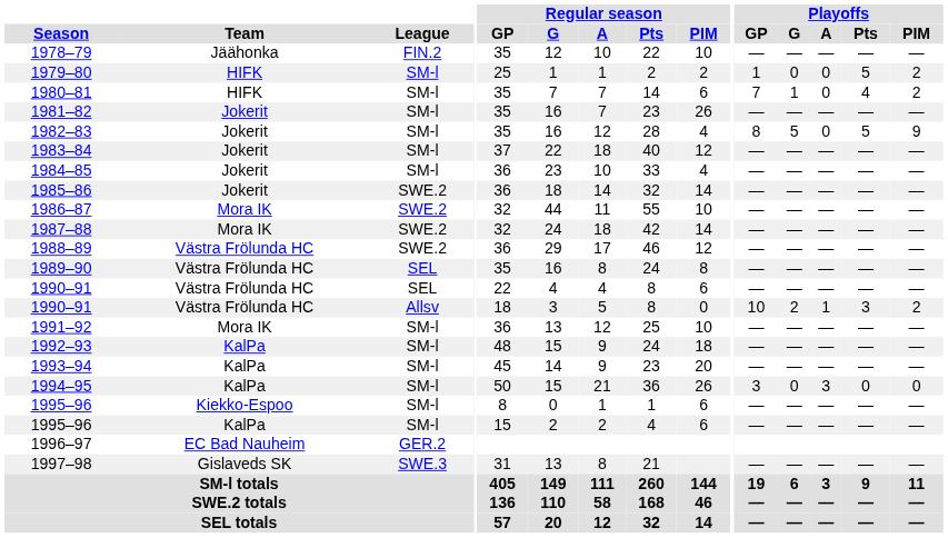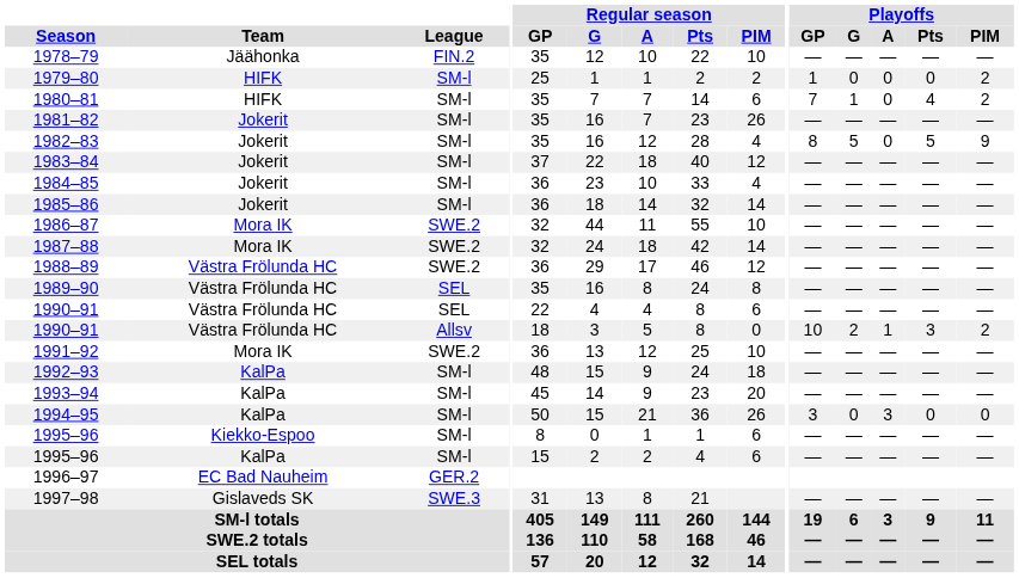 <table border="0" cellpadding="1" cellspacing="0" style="text-align:center; width:60em">
 <tr bgcolor="#e0e0e0">
 <th colspan="3" bgcolor="#ffffff"></th>
 <th rowspan="100" bgcolor="#ffffff"></th>
 <th colspan="5"><a href='#'>Regular season</a></th>
 <th rowspan="100" bgcolor="#ffffff"></th>
 <th colspan="5"><a href='#'>Playoffs</a></th>
 </tr>
 <tr bgcolor="#e0e0e0">
 <th><a href='#'>Season</a></th>
 <th>Team</th>
 <th>League</th>
 <th>GP</th>
 <th><a href='#'>G</a></th>
 <th><a href='#'>A</a></th>
 <th><a href='#'>Pts</a></th>
 <th><a href='#'>PIM</a></th>
 <th>GP</th>
 <th>G</th>
 <th>A</th>
 <th>Pts</th>
 <th>PIM</th>
 </tr>
 <tr>
 <td><a href='#'>1978–79</a></td>
 <td>Jäähonka</td>
 <td><a href='#'>FIN.2</a></td>
 <td>35</td>
 <td>12</td>
 <td>10</td>
 <td>22</td>
 <td>10</td>
 <td>—</td>
 <td>—</td>
 <td>—</td>
 <td>—</td>
 <td>—</td>
 </tr>
 <tr bgcolor="#f0f0f0">
 <td><a href='#'>1979–80</a></td>
 <td><a href='#'>HIFK</a></td>
 <td><a href='#'>SM-l</a></td>
 <td>25</td>
 <td>1</td>
 <td>1</td>
 <td>2</td>
 <td>2</td>
 <td>1</td>
 <td>0</td>
 <td>0</td>
-<td>5</td>
+<td>0</td>
 <td>2</td>
 </tr>
 <tr>
 <td><a href='#'>1980–81</a></td>
 <td>HIFK</td>
 <td>SM-l</td>
 <td>35</td>
 <td>7</td>
 <td>7</td>
 <td>14</td>
 <td>6</td>
 <td>7</td>
 <td>1</td>
 <td>0</td>
 <td>4</td>
 <td>2</td>
 </tr>
 <tr bgcolor="#f0f0f0">
 <td><a href='#'>1981–82</a></td>
 <td><a href='#'>Jokerit</a></td>
 <td>SM-l</td>
 <td>35</td>
 <td>16</td>
 <td>7</td>
 <td>23</td>
 <td>26</td>
 <td>—</td>
 <td>—</td>
 <td>—</td>
 <td>—</td>
 <td>—</td>
 </tr>
 <tr>
 <td><a href='#'>1982–83</a></td>
 <td>Jokerit</td>
 <td>SM-l</td>
 <td>35</td>
 <td>16</td>
 <td>12</td>
 <td>28</td>
 <td>4</td>
 <td>8</td>
 <td>5</td>
 <td>0</td>
 <td>5</td>
 <td>9</td>
 </tr>
 <tr bgcolor="#f0f0f0">
 <td><a href='#'>1983–84</a></td>
 <td>Jokerit</td>
 <td>SM-l</td>
 <td>37</td>
 <td>22</td>
 <td>18</td>
 <td>40</td>
 <td>12</td>
 <td>—</td>
 <td>—</td>
 <td>—</td>
 <td>—</td>
 <td>—</td>
 </tr>
 <tr>
 <td><a href='#'>1984–85</a></td>
 <td>Jokerit</td>
 <td>SM-l</td>
 <td>36</td>
 <td>23</td>
 <td>10</td>
 <td>33</td>
 <td>4</td>
 <td>—</td>
 <td>—</td>
 <td>—</td>
 <td>—</td>
 <td>—</td>
 </tr>
 <tr bgcolor="#f0f0f0">
 <td><a href='#'>1985–86</a></td>
 <td>Jokerit</td>
-<td>SWE.2</td>
+<td>SM-l</td>
 <td>36</td>
 <td>18</td>
 <td>14</td>
 <td>32</td>
 <td>14</td>
 <td>—</td>
 <td>—</td>
 <td>—</td>
 <td>—</td>
 <td>—</td>
 </tr>
 <tr>
 <td><a href='#'>1986–87</a></td>
 <td><a href='#'>Mora IK</a></td>
 <td><a href='#'>SWE.2</a></td>
 <td>32</td>
 <td>44</td>
 <td>11</td>
 <td>55</td>
 <td>10</td>
 <td>—</td>
 <td>—</td>
 <td>—</td>
 <td>—</td>
 <td>—</td>
 </tr>
 <tr bgcolor="#f0f0f0">
 <td><a href='#'>1987–88</a></td>
 <td>Mora IK</td>
 <td>SWE.2</td>
 <td>32</td>
 <td>24</td>
 <td>18</td>
 <td>42</td>
 <td>14</td>
 <td>—</td>
 <td>—</td>
 <td>—</td>
 <td>—</td>
 <td>—</td>
 </tr>
 <tr>
 <td><a href='#'>1988–89</a></td>
 <td><a href='#'>Västra Frölunda HC</a></td>
 <td>SWE.2</td>
 <td>36</td>
 <td>29</td>
 <td>17</td>
 <td>46</td>
 <td>12</td>
 <td>—</td>
 <td>—</td>
 <td>—</td>
 <td>—</td>
 <td>—</td>
 </tr>
 <tr bgcolor="#f0f0f0">
 <td><a href='#'>1989–90</a></td>
 <td>Västra Frölunda HC</td>
 <td><a href='#'>SEL</a></td>
 <td>35</td>
 <td>16</td>
 <td>8</td>
 <td>24</td>
 <td>8</td>
 <td>—</td>
 <td>—</td>
 <td>—</td>
 <td>—</td>
 <td>—</td>
 </tr>
 <tr>
 <td><a href='#'>1990–91</a></td>
 <td>Västra Frölunda HC</td>
 <td>SEL</td>
 <td>22</td>
 <td>4</td>
 <td>4</td>
 <td>8</td>
 <td>6</td>
 <td>—</td>
 <td>—</td>
 <td>—</td>
 <td>—</td>
 <td>—</td>
 </tr>
 <tr bgcolor="#f0f0f0">
 <td><a href='#'>1990–91</a></td>
 <td>Västra Frölunda HC</td>
 <td><a href='#'>Allsv</a></td>
 <td>18</td>
 <td>3</td>
 <td>5</td>
 <td>8</td>
 <td>0</td>
 <td>10</td>
 <td>2</td>
 <td>1</td>
 <td>3</td>
 <td>2</td>
 </tr>
 <tr>
 <td><a href='#'>1991–92</a></td>
 <td>Mora IK</td>
-<td>SM-l</td>
+<td>SWE.2</td>
 <td>36</td>
 <td>13</td>
 <td>12</td>
 <td>25</td>
 <td>10</td>
 <td>—</td>
 <td>—</td>
 <td>—</td>
 <td>—</td>
 <td>—</td>
 </tr>
 <tr bgcolor="#f0f0f0">
 <td><a href='#'>1992–93</a></td>
 <td><a href='#'>KalPa</a></td>
 <td>SM-l</td>
 <td>48</td>
 <td>15</td>
 <td>9</td>
 <td>24</td>
 <td>18</td>
 <td>—</td>
 <td>—</td>
 <td>—</td>
 <td>—</td>
 <td>—</td>
 </tr>
 <tr>
 <td><a href='#'>1993–94</a></td>
 <td>KalPa</td>
 <td>SM-l</td>
 <td>45</td>
 <td>14</td>
 <td>9</td>
 <td>23</td>
 <td>20</td>
 <td>—</td>
 <td>—</td>
 <td>—</td>
 <td>—</td>
 <td>—</td>
 </tr>
 <tr bgcolor="#f0f0f0">
 <td><a href='#'>1994–95</a></td>
 <td>KalPa</td>
 <td>SM-l</td>
 <td>50</td>
 <td>15</td>
 <td>21</td>
 <td>36</td>
 <td>26</td>
 <td>3</td>
 <td>0</td>
 <td>3</td>
 <td>0</td>
 <td>0</td>
 </tr>
 <tr>
 <td><a href='#'>1995–96</a></td>
 <td><a href='#'>Kiekko-Espoo</a></td>
 <td>SM-l</td>
 <td>8</td>
 <td>0</td>
 <td>1</td>
 <td>1</td>
 <td>6</td>
 <td>—</td>
 <td>—</td>
 <td>—</td>
 <td>—</td>
 <td>—</td>
 </tr>
 <tr bgcolor="#f0f0f0">
 <td>1995–96</td>
 <td>KalPa</td>
 <td>SM-l</td>
 <td>15</td>
 <td>2</td>
 <td>2</td>
 <td>4</td>
 <td>6</td>
 <td>—</td>
 <td>—</td>
 <td>—</td>
 <td>—</td>
 <td>—</td>
 </tr>
 <tr>
 <td>1996–97</td>
 <td><a href='#'>EC Bad Nauheim</a></td>
 <td><a href='#'>GER.2</a></td>
 <td></td>
 <td></td>
 <td></td>
 <td></td>
 <td></td>
 <td></td>
 <td></td>
 <td></td>
 <td></td>
 <td></td>
 </tr>
 <tr bgcolor="#f0f0f0">
 <td>1997–98</td>
 <td>Gislaveds SK</td>
 <td><a href='#'>SWE.3</a></td>
 <td>31</td>
 <td>13</td>
 <td>8</td>
 <td>21</td>
 <td></td>
 <td>—</td>
 <td>—</td>
 <td>—</td>
 <td>—</td>
 <td>—</td>
 </tr>
 <tr bgcolor="#e0e0e0">
 <th colspan="3">SM-l totals</th>
 <th>405</th>
 <th>149</th>
 <th>111</th>
 <th>260</th>
 <th>144</th>
 <th>19</th>
 <th>6</th>
 <th>3</th>
 <th>9</th>
 <th>11</th>
 </tr>
 <tr bgcolor="#e0e0e0">
 <th colspan="3">SWE.2 totals</th>
 <th>136</th>
 <th>110</th>
 <th>58</th>
 <th>168</th>
 <th>46</th>
 <th>—</th>
 <th>—</th>
 <th>—</th>
 <th>—</th>
 <th>—</th>
 </tr>
 <tr bgcolor="#e0e0e0">
 <th colspan="3">SEL totals</th>
 <th>57</th>
 <th>20</th>
 <th>12</th>
 <th>32</th>
 <th>14</th>
 <th>—</th>
 <th>—</th>
 <th>—</th>
 <th>—</th>
 <th>—</th>
 </tr>
 </table>
